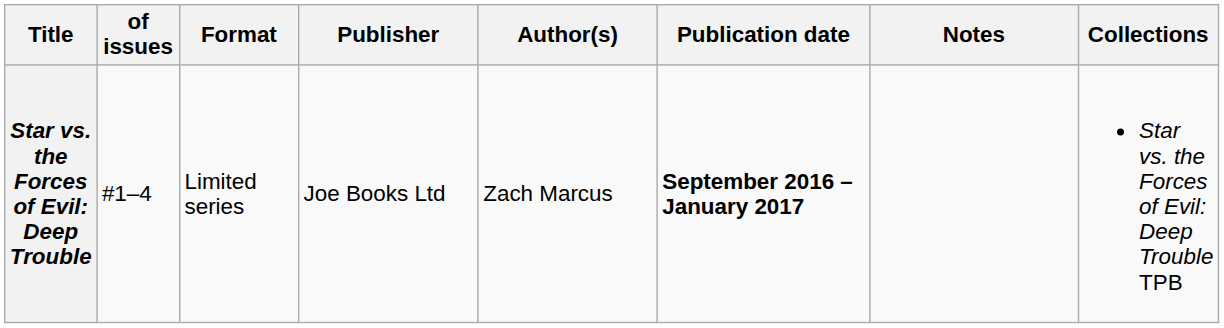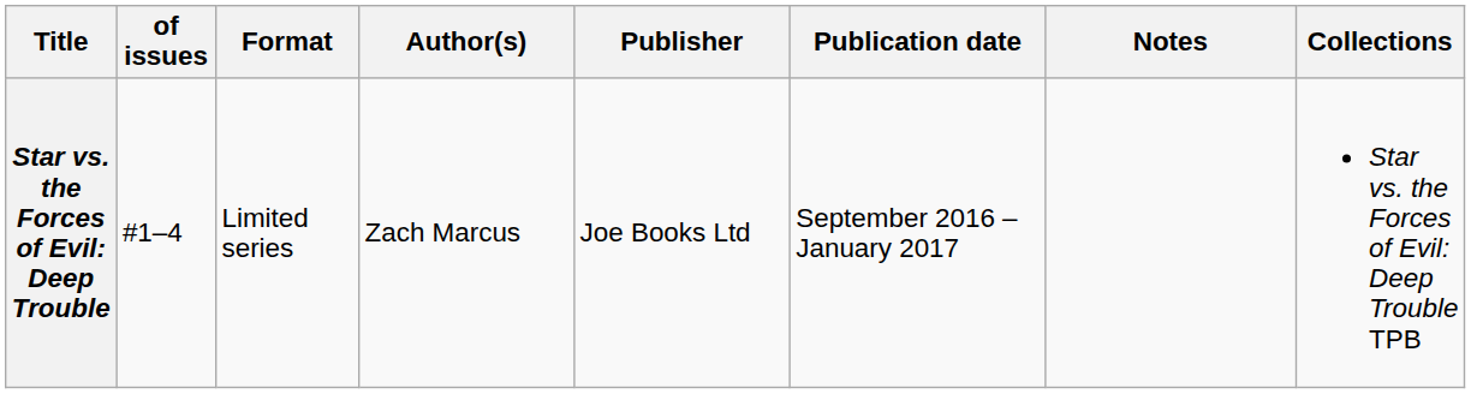 <table class="wikitable">
 <tr>
 <th>Title</th>
 <th style="width:40pt"> of issues</th>
 <th style="width:75pt">Format</th>
+<th style="width:125pt">Author(s)</th>
 <th style="width:125pt">Publisher</th>
-<th style="width:125pt">Author(s)</th>
 <th style="width:150pt">Publication date</th>
 <th style="width:175pt">Notes</th>
 <th>Collections</th>
 </tr>
 <tr>
 <th><em>Star vs. the Forces of Evil: Deep Trouble</em></th>
 <td>#1–4</td>
 <td>Limited series</td>
+<td>Zach Marcus</td>
 <td>Joe Books Ltd</td>
-<td>Zach Marcus</td>
-<td><strong>September 2016 – January 2017</strong></td>
+<td>September 2016 – January 2017</td>
 <td></td>
 <td><br><ul><li><em>Star vs. the Forces of Evil: Deep Trouble</em> TPB</li></ul></td>
 </tr>
 </table>
